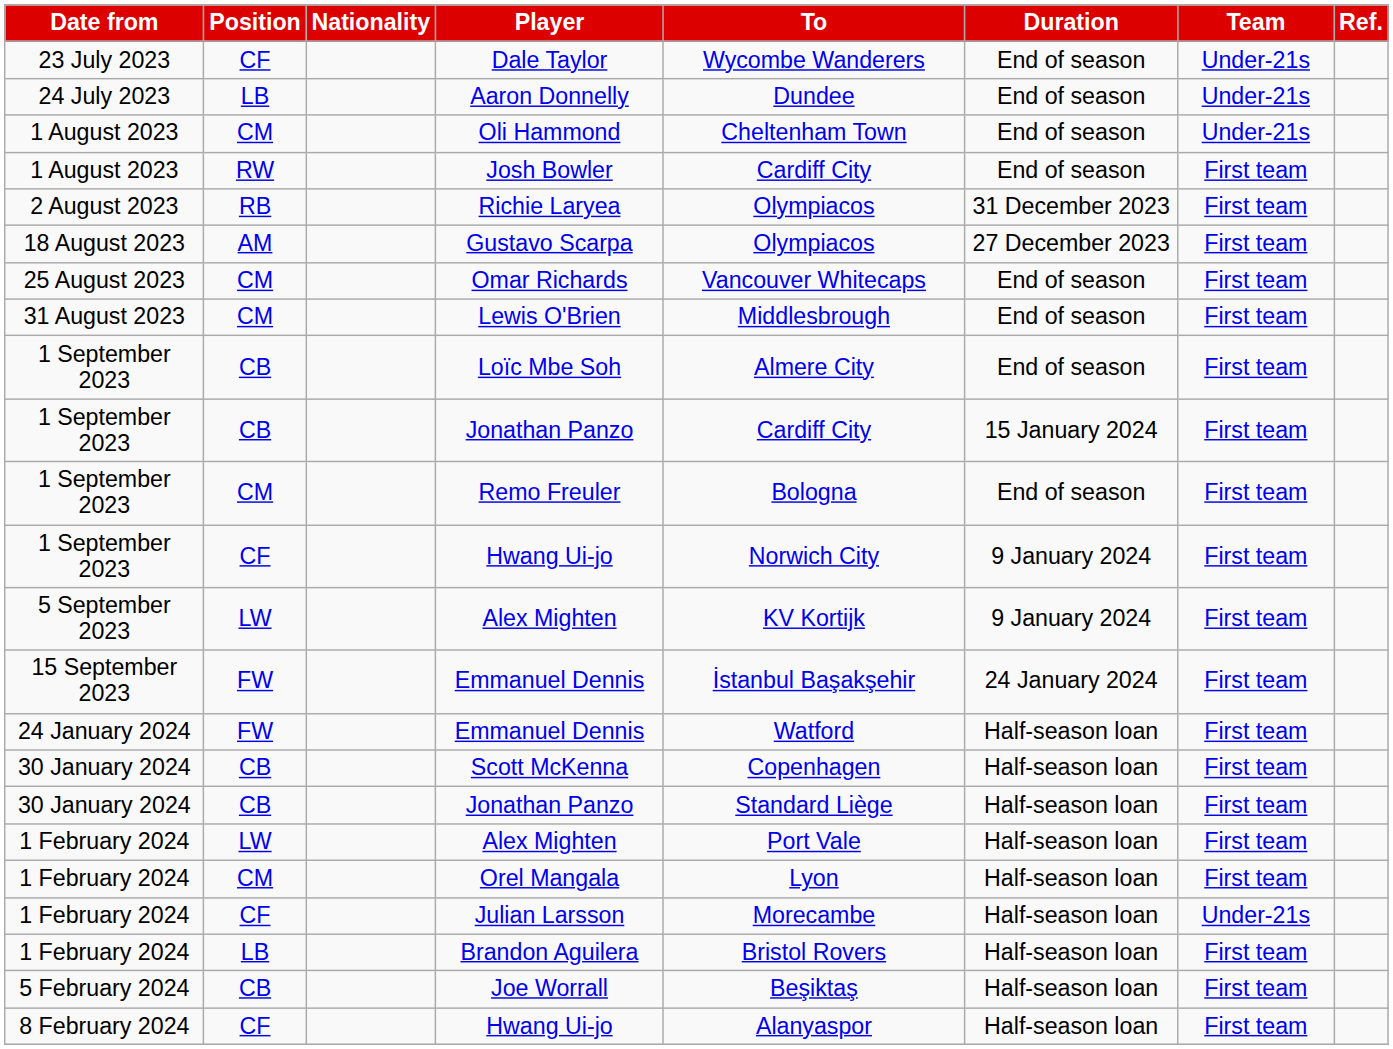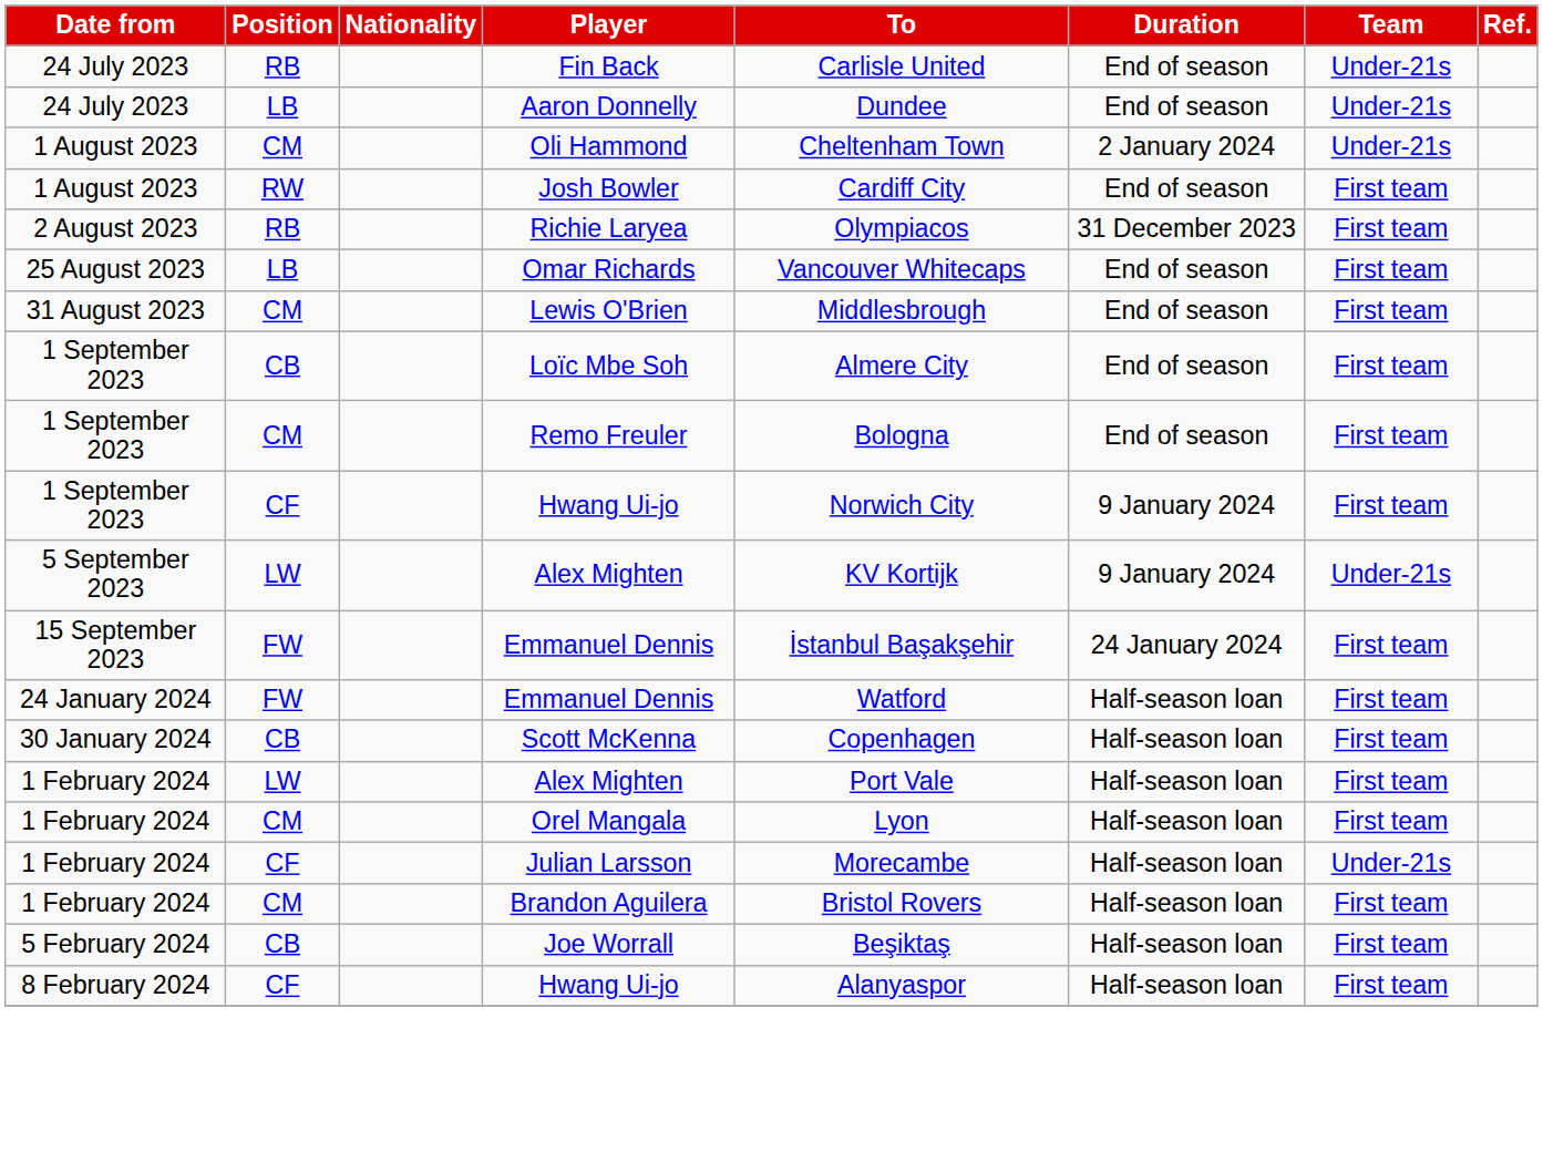 <table class="wikitable"  style="text-align:center; ">
 <tr>
 <th style="background:#DD0000; color:#FFFFFF; width:130px;">Date from</th>
 <th style="background:#DD0000; color:#FFFFFF; width:50px;">Position</th>
 <th style="background:#DD0000; color:#FFFFFF; width:50px;">Nationality</th>
 <th style="background:#DD0000; color:#FFFFFF; width:150px;">Player</th>
 <th style="background:#DD0000; color:#FFFFFF; width:200px;">To</th>
 <th style="background:#DD0000; color:#FFFFFF; width:140px;">Duration</th>
 <th style="background:#DD0000; color:#FFFFFF; width:100px;">Team</th>
 <th style="background:#DD0000; color:#FFFFFF; width:25px;">Ref.</th>
 </tr>
 <tr>
-<td>23 July 2023</td>
-<td><a href='#'>CF</a></td>
+<td>24 July 2023</td>
+<td><a href='#'>RB</a></td>
 <td></td>
-<td><a href='#'>Dale Taylor</a></td>
-<td> <a href='#'>Wycombe Wanderers</a></td>
+<td><a href='#'>Fin Back</a></td>
+<td> <a href='#'>Carlisle United</a></td>
 <td>End of season</td>
 <td><a href='#'>Under-21s</a></td>
 <td></td>
 </tr>
 <tr>
 <td>24 July 2023</td>
 <td><a href='#'>LB</a></td>
 <td></td>
 <td><a href='#'>Aaron Donnelly</a></td>
 <td> <a href='#'>Dundee</a></td>
 <td>End of season</td>
 <td><a href='#'>Under-21s</a></td>
 <td></td>
 </tr>
 <tr>
 <td>1 August 2023</td>
 <td><a href='#'>CM</a></td>
 <td></td>
 <td><a href='#'>Oli Hammond</a></td>
 <td> <a href='#'>Cheltenham Town</a></td>
-<td>End of season</td>
+<td>2 January 2024</td>
 <td><a href='#'>Under-21s</a></td>
 <td></td>
 </tr>
 <tr>
 <td>1 August 2023</td>
 <td><a href='#'>RW</a></td>
 <td></td>
 <td><a href='#'>Josh Bowler</a></td>
 <td> <a href='#'>Cardiff City</a></td>
 <td>End of season</td>
 <td><a href='#'>First team</a></td>
 <td></td>
 </tr>
 <tr>
 <td>2 August 2023</td>
 <td><a href='#'>RB</a></td>
 <td></td>
 <td><a href='#'>Richie Laryea</a></td>
 <td> <a href='#'>Olympiacos</a></td>
 <td>31 December 2023</td>
 <td><a href='#'>First team</a></td>
 <td></td>
 </tr>
 <tr>
-<td>18 August 2023</td>
-<td><a href='#'>AM</a></td>
-<td></td>
-<td><a href='#'>Gustavo Scarpa</a></td>
-<td> <a href='#'>Olympiacos</a></td>
-<td>27 December 2023</td>
-<td><a href='#'>First team</a></td>
-<td></td>
-</tr>
-<tr>
 <td>25 August 2023</td>
-<td><a href='#'>CM</a></td>
+<td><a href='#'>LB</a></td>
 <td></td>
 <td><a href='#'>Omar Richards</a></td>
 <td> <a href='#'>Vancouver Whitecaps</a></td>
 <td>End of season</td>
 <td><a href='#'>First team</a></td>
 <td></td>
 </tr>
 <tr>
 <td>31 August 2023</td>
 <td><a href='#'>CM</a></td>
 <td></td>
 <td><a href='#'>Lewis O'Brien</a></td>
 <td> <a href='#'>Middlesbrough</a></td>
 <td>End of season</td>
 <td><a href='#'>First team</a></td>
 <td></td>
 </tr>
 <tr>
 <td>1 September 2023</td>
 <td><a href='#'>CB</a></td>
 <td></td>
 <td><a href='#'>Loïc Mbe Soh</a></td>
 <td> <a href='#'>Almere City</a></td>
 <td>End of season</td>
-<td><a href='#'>First team</a></td>
-<td></td>
-</tr>
-<tr>
-<td>1 September 2023</td>
-<td><a href='#'>CB</a></td>
-<td></td>
-<td><a href='#'>Jonathan Panzo</a></td>
-<td> <a href='#'>Cardiff City</a></td>
-<td>15 January 2024</td>
 <td><a href='#'>First team</a></td>
 <td></td>
 </tr>
 <tr>
 <td>1 September 2023</td>
 <td><a href='#'>CM</a></td>
 <td></td>
 <td><a href='#'>Remo Freuler</a></td>
 <td> <a href='#'>Bologna</a></td>
 <td>End of season</td>
 <td><a href='#'>First team</a></td>
 <td></td>
 </tr>
 <tr>
 <td>1 September 2023</td>
 <td><a href='#'>CF</a></td>
 <td></td>
 <td><a href='#'>Hwang Ui-jo</a></td>
 <td> <a href='#'>Norwich City</a></td>
 <td>9 January 2024</td>
 <td><a href='#'>First team</a></td>
 <td></td>
 </tr>
 <tr>
 <td>5 September 2023</td>
 <td><a href='#'>LW</a></td>
 <td></td>
 <td><a href='#'>Alex Mighten</a></td>
 <td> <a href='#'>KV Kortijk</a></td>
 <td>9 January 2024</td>
-<td><a href='#'>First team</a></td>
+<td><a href='#'>Under-21s</a></td>
 <td></td>
 </tr>
 <tr>
 <td>15 September 2023</td>
 <td><a href='#'>FW</a></td>
 <td></td>
 <td><a href='#'>Emmanuel Dennis</a></td>
 <td> <a href='#'>İstanbul Başakşehir</a></td>
 <td>24 January 2024</td>
 <td><a href='#'>First team</a></td>
 <td></td>
 </tr>
 <tr>
 <td>24 January 2024</td>
 <td><a href='#'>FW</a></td>
 <td></td>
 <td><a href='#'>Emmanuel Dennis</a></td>
 <td> <a href='#'>Watford</a></td>
 <td>Half-season loan</td>
 <td><a href='#'>First team</a></td>
 <td></td>
 </tr>
 <tr>
 <td>30 January 2024</td>
 <td><a href='#'>CB</a></td>
 <td></td>
 <td><a href='#'>Scott McKenna</a></td>
 <td> <a href='#'>Copenhagen</a></td>
-<td>Half-season loan</td>
-<td><a href='#'>First team</a></td>
-<td></td>
-</tr>
-<tr>
-<td>30 January 2024</td>
-<td><a href='#'>CB</a></td>
-<td></td>
-<td><a href='#'>Jonathan Panzo</a></td>
-<td> <a href='#'>Standard Liège</a></td>
 <td>Half-season loan</td>
 <td><a href='#'>First team</a></td>
 <td></td>
 </tr>
 <tr>
 <td>1 February 2024</td>
 <td><a href='#'>LW</a></td>
 <td></td>
 <td><a href='#'>Alex Mighten</a></td>
 <td> <a href='#'>Port Vale</a></td>
 <td>Half-season loan</td>
 <td><a href='#'>First team</a></td>
 <td></td>
 </tr>
 <tr>
 <td>1 February 2024</td>
 <td><a href='#'>CM</a></td>
 <td></td>
 <td><a href='#'>Orel Mangala</a></td>
 <td> <a href='#'>Lyon</a></td>
 <td>Half-season loan</td>
 <td><a href='#'>First team</a></td>
 <td></td>
 </tr>
 <tr>
 <td>1 February 2024</td>
 <td><a href='#'>CF</a></td>
 <td></td>
 <td><a href='#'>Julian Larsson</a></td>
 <td> <a href='#'>Morecambe</a></td>
 <td>Half-season loan</td>
 <td><a href='#'>Under-21s</a></td>
 <td></td>
 </tr>
 <tr>
 <td>1 February 2024</td>
-<td><a href='#'>LB</a></td>
+<td><a href='#'>CM</a></td>
 <td></td>
 <td><a href='#'>Brandon Aguilera</a></td>
 <td> <a href='#'>Bristol Rovers</a></td>
 <td>Half-season loan</td>
 <td><a href='#'>First team</a></td>
 <td></td>
 </tr>
 <tr>
 <td>5 February 2024</td>
 <td><a href='#'>CB</a></td>
 <td></td>
 <td><a href='#'>Joe Worrall</a></td>
 <td> <a href='#'>Beşiktaş</a></td>
 <td>Half-season loan</td>
 <td><a href='#'>First team</a></td>
 <td></td>
 </tr>
 <tr>
 <td>8 February 2024</td>
 <td><a href='#'>CF</a></td>
 <td></td>
 <td><a href='#'>Hwang Ui-jo</a></td>
 <td> <a href='#'>Alanyaspor</a></td>
 <td>Half-season loan</td>
 <td><a href='#'>First team</a></td>
 <td></td>
 </tr>
 <tr>
 </tr>
 </table>
